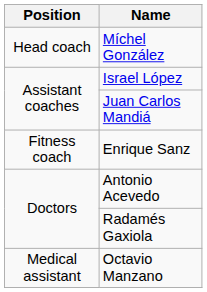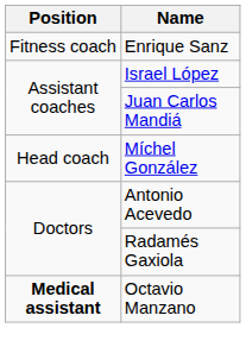 <table class="wikitable" style="text-align:center; font-size:100%; width:35%">
 <tr>
 <th>Position</th>
 <th>Name</th>
 </tr>
 <tr>
-<td>Head coach</td>
-<td align=left> <a href='#'>Míchel González</a></td>
+<td>Fitness coach</td>
+<td align=left> Enrique Sanz</td>
 </tr>
 <tr>
 <td rowspan=2>Assistant coaches</td>
 <td align=left> <a href='#'>Israel López</a></td>
 </tr>
 <tr>
 <td align=left> <a href='#'>Juan Carlos Mandiá</a></td>
 </tr>
 <tr>
-<td>Fitness coach</td>
-<td align=left> Enrique Sanz</td>
+<td>Head coach</td>
+<td align=left> <a href='#'>Míchel González</a></td>
 </tr>
 <tr>
 <td rowspan=2>Doctors</td>
 <td align=left> Antonio Acevedo</td>
 </tr>
 <tr>
 <td align=left> Radamés Gaxiola</td>
 </tr>
 <tr>
-<td>Medical assistant</td>
+<td><strong>Medical assistant</strong></td>
 <td align=left> Octavio Manzano</td>
 </tr>
 </table>
